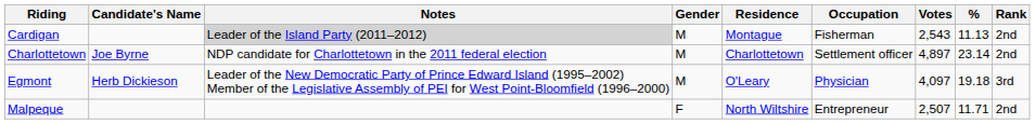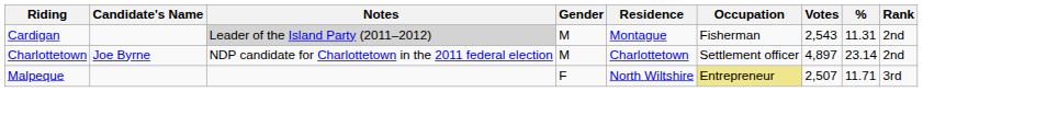 <table class="wikitable sortable">
 <tr>
 <th>Riding</th>
 <th>Candidate's Name</th>
 <th>Notes</th>
 <th>Gender</th>
 <th>Residence</th>
 <th>Occupation</th>
 <th>Votes</th>
 <th>%</th>
 <th>Rank</th>
 </tr>
 <tr>
 <td><a href='#'>Cardigan</a></td>
 <td></td>
 <td style="background: lightgrey;">Leader of the <a href='#'>Island Party</a> (2011–2012)</td>
 <td>M</td>
 <td><a href='#'>Montague</a></td>
 <td>Fisherman</td>
 <td>2,543</td>
-<td>11.13</td>
+<td>11.31</td>
 <td>2nd</td>
 </tr>
 <tr>
 <td><a href='#'>Charlottetown</a></td>
 <td><a href='#'>Joe Byrne</a></td>
 <td>NDP candidate for <a href='#'>Charlottetown</a> in the <a href='#'>2011 federal election</a></td>
 <td>M</td>
 <td><a href='#'>Charlottetown</a></td>
 <td>Settlement officer</td>
 <td>4,897</td>
 <td>23.14</td>
 <td>2nd</td>
 </tr>
 <tr>
-<td><a href='#'>Egmont</a></td>
-<td><a href='#'>Herb Dickieson</a></td>
-<td>Leader of the <a href='#'>New Democratic Party of Prince Edward Island</a> (1995–2002) <br> Member of the <a href='#'>Legislative Assembly of PEI</a> for <a href='#'>West Point-Bloomfield</a> (1996–2000)</td>
-<td>M</td>
-<td><a href='#'>O'Leary</a></td>
-<td><a href='#'>Physician</a></td>
-<td>4,097</td>
-<td>19.18</td>
-<td>3rd</td>
-</tr>
-<tr>
 <td><a href='#'>Malpeque</a></td>
 <td></td>
 <td></td>
 <td>F</td>
 <td><a href='#'>North Wiltshire</a></td>
-<td>Entrepreneur</td>
+<td style="background: khaki;">Entrepreneur</td>
 <td>2,507</td>
 <td>11.71</td>
-<td>2nd</td>
+<td>3rd</td>
 </tr>
 </table>
